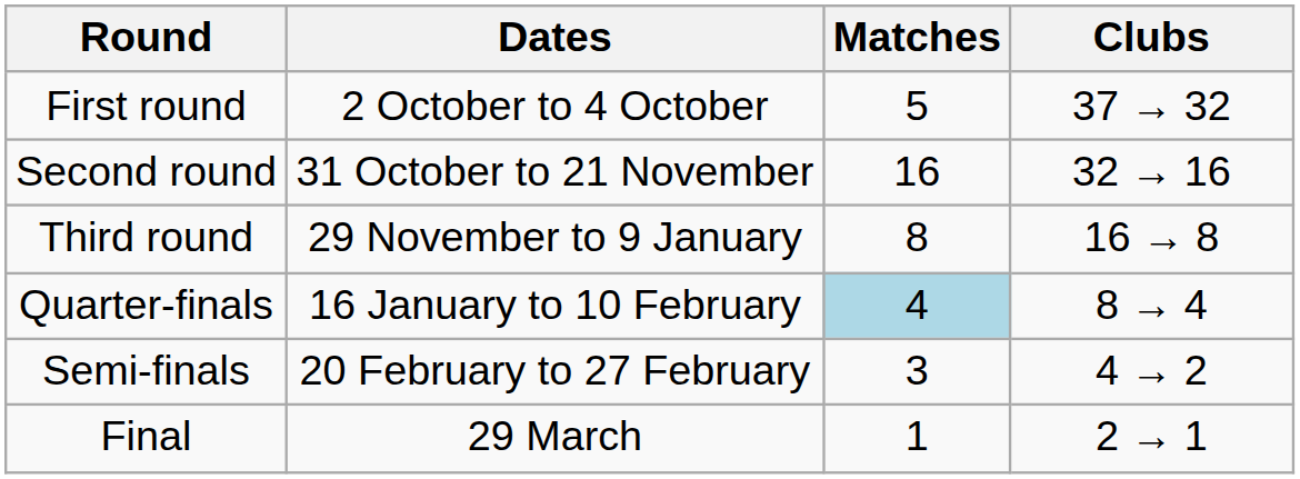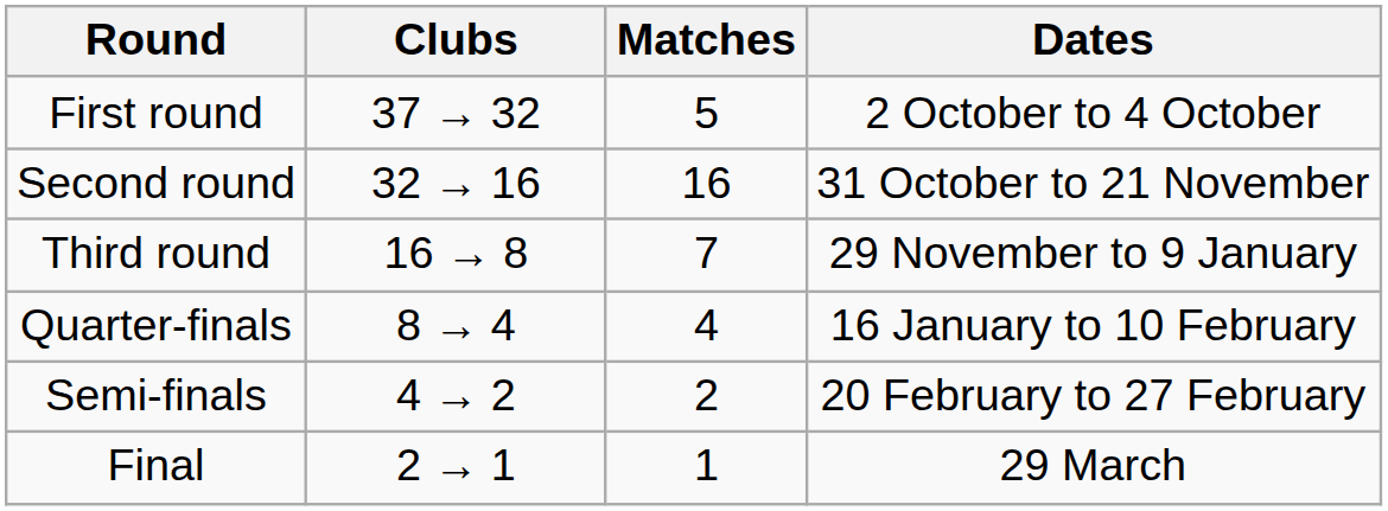 <table class="wikitable">
 <tr>
 <th>Round</th>
+<th width=100>Clubs</th>
+<th>Matches</th>
 <th>Dates</th>
-<th>Matches</th>
-<th width=100>Clubs</th>
 </tr>
 <tr align=center>
 <td>First round</td>
+<td>37 → 32</td>
+<td>5</td>
 <td>2 October to 4 October</td>
-<td>5</td>
-<td>37 → 32</td>
 </tr>
 <tr align=center>
 <td>Second round</td>
+<td>32 → 16</td>
+<td>16</td>
 <td>31 October to 21 November</td>
-<td>16</td>
-<td>32 → 16</td>
 </tr>
 <tr align=center>
 <td>Third round</td>
+<td>16 → 8</td>
+<td>7</td>
 <td>29 November to 9 January</td>
-<td>8</td>
-<td>16 → 8</td>
 </tr>
 <tr align=center>
 <td>Quarter-finals</td>
+<td>8 → 4</td>
+<td>4</td>
 <td>16 January to 10 February</td>
-<td style="background: lightblue;">4</td>
-<td>8 → 4</td>
 </tr>
 <tr align=center>
 <td>Semi-finals</td>
+<td>4 → 2</td>
+<td>2</td>
 <td>20 February to 27 February</td>
-<td>3</td>
-<td>4 → 2</td>
 </tr>
 <tr align=center>
 <td>Final</td>
+<td>2 → 1</td>
+<td>1</td>
 <td>29 March</td>
-<td>1</td>
-<td>2 → 1</td>
 </tr>
 </table>
